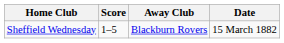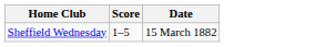 <table class="wikitable">
 <tr>
 <th>Home Club</th>
 <th>Score</th>
-<th>Away Club</th>
 <th>Date</th>
 </tr>
 <tr>
 <td><a href='#'>Sheffield Wednesday</a></td>
 <td>1–5</td>
-<td><a href='#'>Blackburn Rovers</a></td>
 <td>15 March 1882</td>
 </tr>
 </table>
